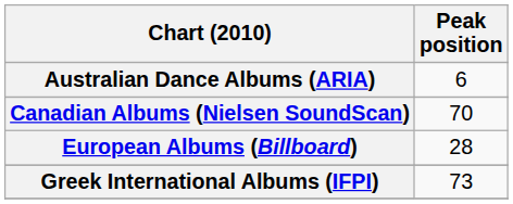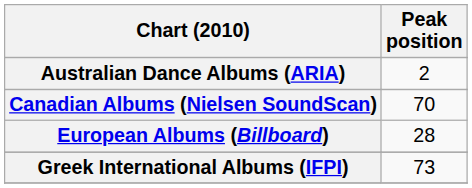 <table class="wikitable sortable plainrowheaders" style="text-align:center">
 <tr>
 <th scope="col">Chart (2010)</th>
 <th scope="col">Peak<br>position</th>
 </tr>
 <tr>
 </tr>
 <tr>
 <th scope="row">Australian Dance Albums (<a href='#'>ARIA</a>)</th>
-<td>6</td>
+<td>2</td>
 </tr>
 <tr>
 </tr>
 <tr>
 <th scope="row"><a href='#'>Canadian Albums</a> (<a href='#'>Nielsen SoundScan</a>)</th>
 <td>70</td>
 </tr>
 <tr>
 <th scope="row"><a href='#'>European Albums</a> (<em><a href='#'>Billboard</a></em>)</th>
 <td>28</td>
 </tr>
 <tr>
 </tr>
 <tr>
 </tr>
 <tr>
 <th scope="row">Greek International Albums (<a href='#'>IFPI</a>)</th>
 <td>73</td>
 </tr>
 <tr>
 </tr>
 <tr>
 </tr>
 <tr>
 </tr>
 <tr>
 </tr>
 <tr>
 </tr>
 <tr>
 </tr>
 <tr>
 </tr>
 </table>
